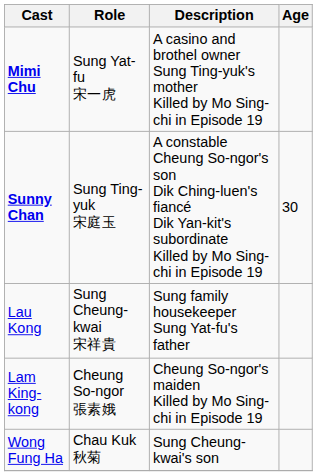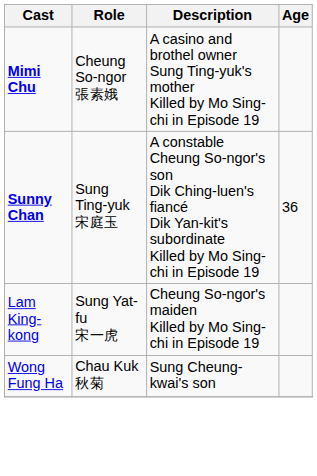 <table class="wikitable" width="55%">
 <tr>
 <th>Cast</th>
 <th>Role</th>
 <th>Description</th>
 <th>Age</th>
 </tr>
 <tr>
 <td><strong><a href='#'>Mimi Chu</a></strong></td>
-<td>Sung Yat-fu<br>宋一虎</td>
+<td>Cheung So-ngor<br>張素娥</td>
 <td>A casino and brothel owner<br>Sung Ting-yuk's mother<br>Killed by Mo Sing-chi in Episode 19</td>
 <td></td>
 </tr>
 <tr>
 <td><strong><a href='#'>Sunny Chan</a></strong></td>
 <td>Sung Ting-yuk <br> 宋庭玉</td>
 <td>A constable<br>Cheung So-ngor's son<br>Dik Ching-luen's fiancé<br>Dik Yan-kit's subordinate<br>Killed by Mo Sing-chi in Episode 19</td>
-<td>30</td>
-</tr>
-<tr>
-<td><a href='#'>Lau Kong</a></td>
-<td>Sung Cheung-kwai<br>宋祥貴</td>
-<td>Sung family housekeeper<br>Sung Yat-fu's father</td>
-<td></td>
+<td>36</td>
 </tr>
 <tr>
 <td><a href='#'>Lam King-kong</a></td>
-<td>Cheung So-ngor<br>張素娥</td>
+<td>Sung Yat-fu<br>宋一虎</td>
 <td>Cheung So-ngor's maiden<br>Killed by Mo Sing-chi in Episode 19</td>
 <td></td>
 </tr>
 <tr>
 <td><a href='#'>Wong Fung Ha</a></td>
 <td>Chau Kuk<br>秋菊</td>
 <td>Sung Cheung-kwai's son</td>
 <td></td>
 </tr>
 <tr>
 </tr>
 </table>
